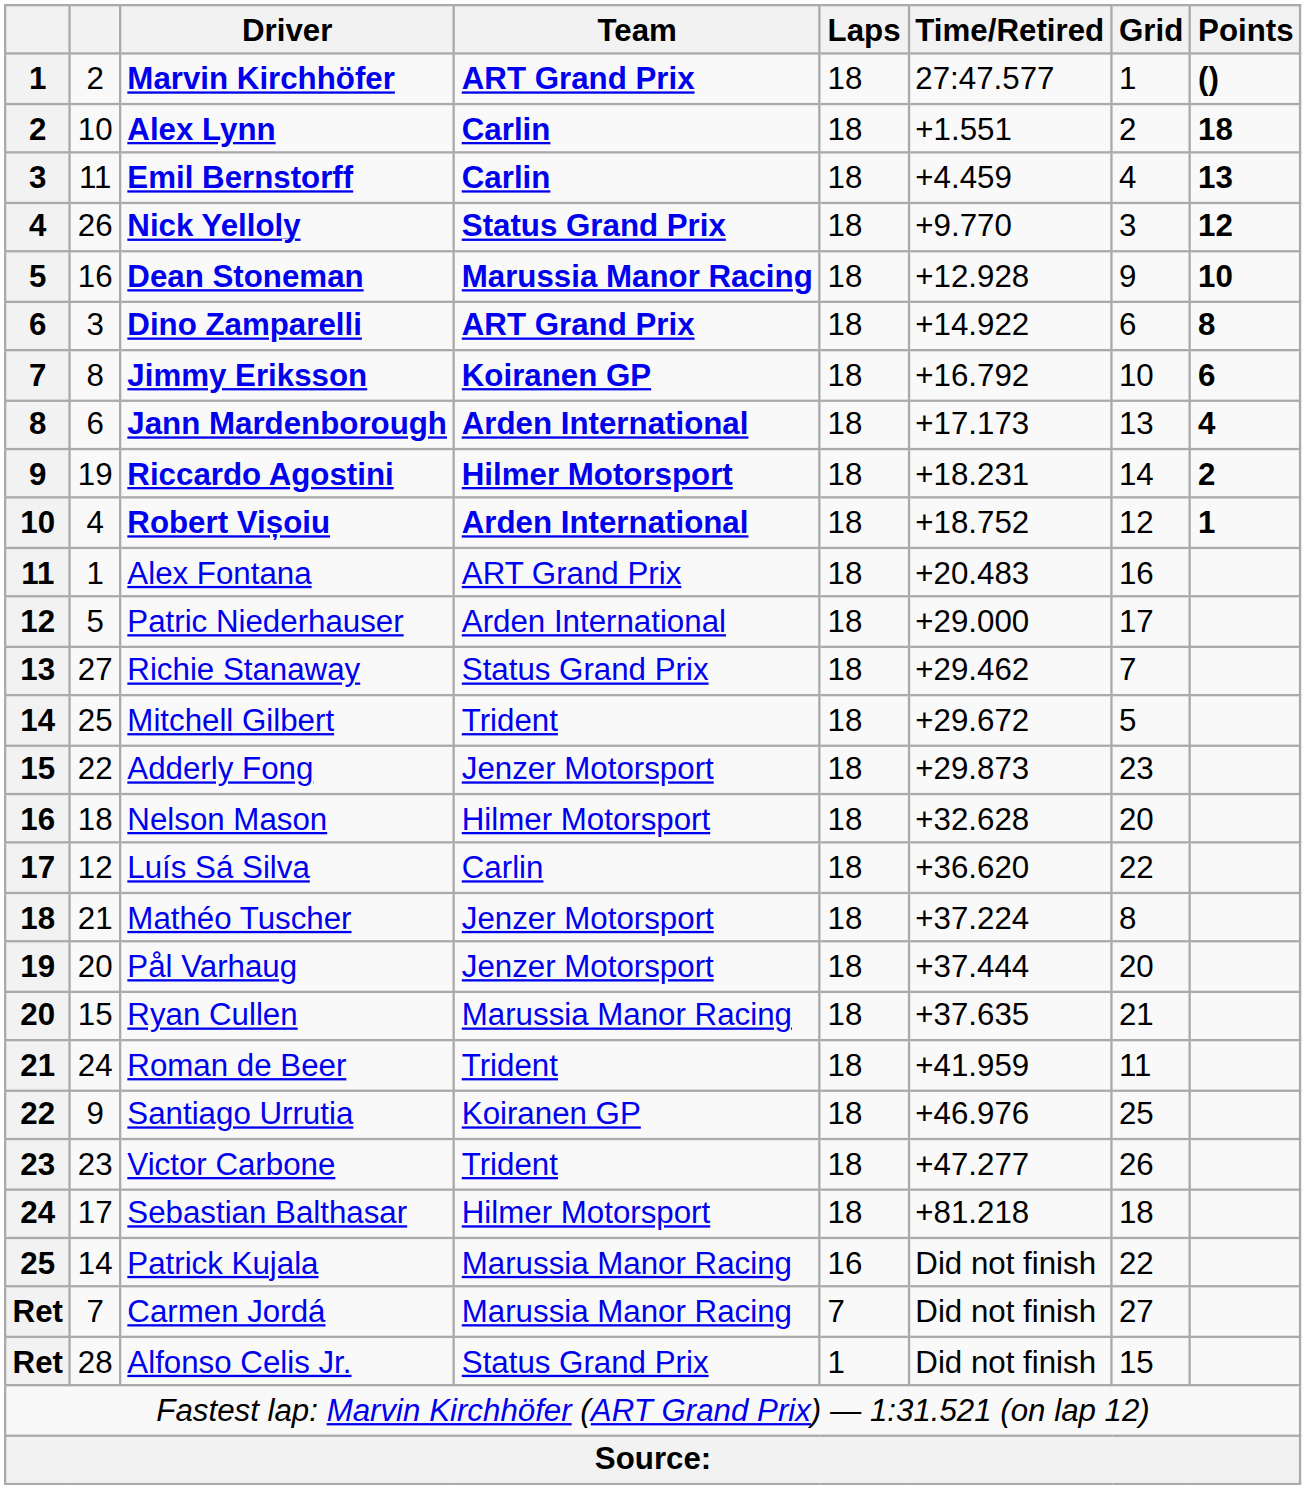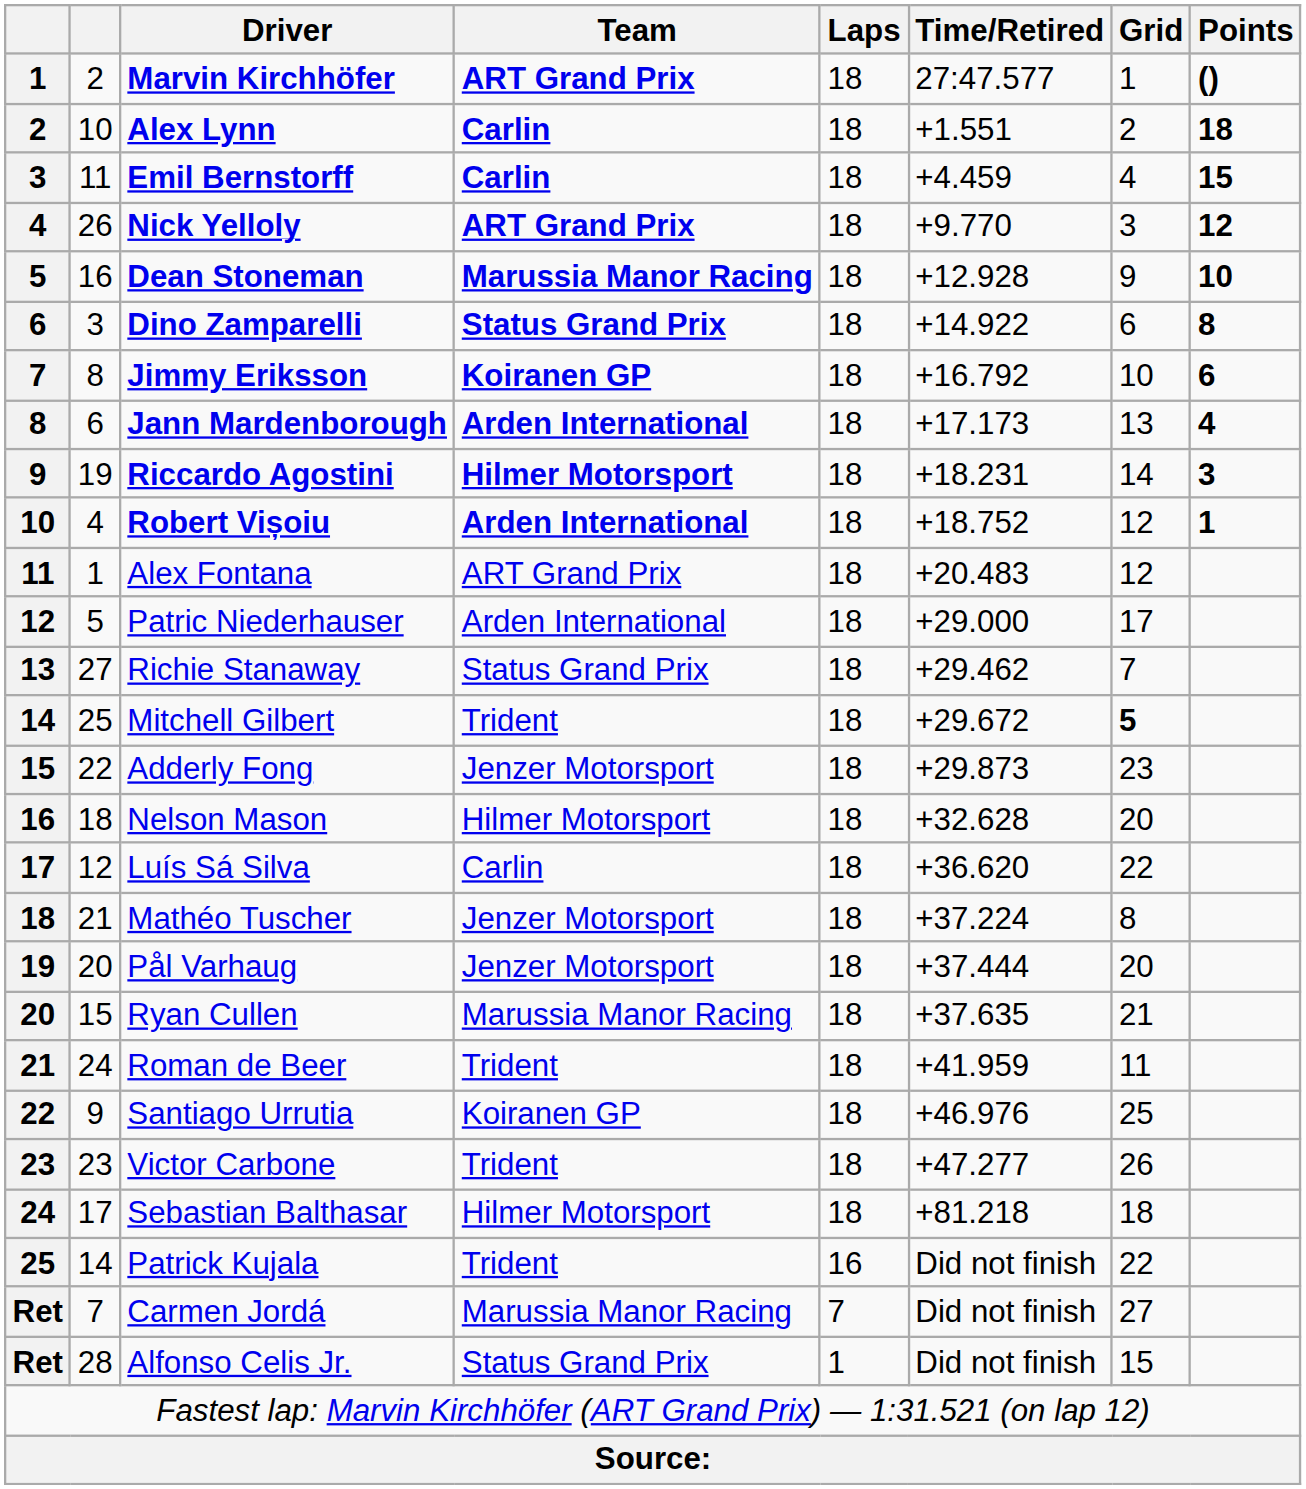 <table class="wikitable" style="font-size:85%">
 <tr>
 <th></th>
 <th></th>
 <th>Driver</th>
 <th>Team</th>
 <th>Laps</th>
 <th>Time/Retired</th>
 <th>Grid</th>
 <th>Points</th>
 </tr>
 <tr>
 <th>1</th>
 <td align=center>2</td>
 <td> <strong><a href='#'>Marvin Kirchhöfer</a></strong></td>
 <td><strong><a href='#'>ART Grand Prix</a></strong></td>
 <td>18</td>
 <td>27:47.577</td>
 <td>1</td>
 <td><strong>()</strong></td>
 </tr>
 <tr>
 <th>2</th>
 <td align=center>10</td>
 <td> <strong><a href='#'>Alex Lynn</a></strong></td>
 <td><strong><a href='#'>Carlin</a></strong></td>
 <td>18</td>
 <td>+1.551</td>
 <td>2</td>
 <td><strong>18</strong></td>
 </tr>
 <tr>
 <th>3</th>
 <td align=center>11</td>
 <td> <strong><a href='#'>Emil Bernstorff</a></strong></td>
 <td><strong><a href='#'>Carlin</a></strong></td>
 <td>18</td>
 <td>+4.459</td>
 <td>4</td>
-<td><strong>13</strong></td>
+<td><strong>15</strong></td>
 </tr>
 <tr>
 <th>4</th>
 <td align=center>26</td>
 <td> <strong><a href='#'>Nick Yelloly</a></strong></td>
-<td><strong><a href='#'>Status Grand Prix</a></strong></td>
+<td><strong><a href='#'>ART Grand Prix</a></strong></td>
 <td>18</td>
 <td>+9.770</td>
 <td>3</td>
 <td><strong>12</strong></td>
 </tr>
 <tr>
 <th>5</th>
 <td align=center>16</td>
 <td> <strong><a href='#'>Dean Stoneman</a></strong></td>
 <td><strong><a href='#'>Marussia Manor Racing</a></strong></td>
 <td>18</td>
 <td>+12.928</td>
 <td>9</td>
 <td><strong>10</strong></td>
 </tr>
 <tr>
 <th>6</th>
 <td align=center>3</td>
 <td> <strong><a href='#'>Dino Zamparelli</a></strong></td>
-<td><strong><a href='#'>ART Grand Prix</a></strong></td>
+<td><strong><a href='#'>Status Grand Prix</a></strong></td>
 <td>18</td>
 <td>+14.922</td>
 <td>6</td>
 <td><strong>8</strong></td>
 </tr>
 <tr>
 <th>7</th>
 <td align=center>8</td>
 <td> <strong><a href='#'>Jimmy Eriksson</a></strong></td>
 <td><strong><a href='#'>Koiranen GP</a></strong></td>
 <td>18</td>
 <td>+16.792</td>
 <td>10</td>
 <td><strong>6</strong></td>
 </tr>
 <tr>
 <th>8</th>
 <td align=center>6</td>
 <td> <strong><a href='#'>Jann Mardenborough</a></strong></td>
 <td><strong><a href='#'>Arden International</a></strong></td>
 <td>18</td>
 <td>+17.173</td>
 <td>13</td>
 <td><strong>4</strong></td>
 </tr>
 <tr>
 <th>9</th>
 <td align=center>19</td>
 <td> <strong><a href='#'>Riccardo Agostini</a></strong></td>
 <td><strong><a href='#'>Hilmer Motorsport</a></strong></td>
 <td>18</td>
 <td>+18.231</td>
 <td>14</td>
-<td><strong>2</strong></td>
+<td><strong>3</strong></td>
 </tr>
 <tr>
 <th>10</th>
 <td align=center>4</td>
 <td> <strong><a href='#'>Robert Vișoiu</a></strong></td>
 <td><strong><a href='#'>Arden International</a></strong></td>
 <td>18</td>
 <td>+18.752</td>
 <td>12</td>
 <td><strong>1</strong></td>
 </tr>
 <tr>
 <th>11</th>
 <td align=center>1</td>
 <td> <a href='#'>Alex Fontana</a></td>
 <td><a href='#'>ART Grand Prix</a></td>
 <td>18</td>
 <td>+20.483</td>
-<td>16</td>
+<td>12</td>
 <td></td>
 </tr>
 <tr>
 <th>12</th>
 <td align=center>5</td>
 <td> <a href='#'>Patric Niederhauser</a></td>
 <td><a href='#'>Arden International</a></td>
 <td>18</td>
 <td>+29.000</td>
 <td>17</td>
 <td></td>
 </tr>
 <tr>
 <th>13</th>
 <td align=center>27</td>
 <td> <a href='#'>Richie Stanaway</a></td>
 <td><a href='#'>Status Grand Prix</a></td>
 <td>18</td>
 <td>+29.462</td>
 <td>7</td>
 <td></td>
 </tr>
 <tr>
 <th>14</th>
 <td align=center>25</td>
 <td> <a href='#'>Mitchell Gilbert</a></td>
 <td><a href='#'>Trident</a></td>
 <td>18</td>
 <td>+29.672</td>
-<td>5</td>
+<td><strong>5</strong></td>
 <td></td>
 </tr>
 <tr>
 <th>15</th>
 <td align=center>22</td>
 <td> <a href='#'>Adderly Fong</a></td>
 <td><a href='#'>Jenzer Motorsport</a></td>
 <td>18</td>
 <td>+29.873</td>
 <td>23</td>
 <td></td>
 </tr>
 <tr>
 <th>16</th>
 <td align=center>18</td>
 <td> <a href='#'>Nelson Mason</a></td>
 <td><a href='#'>Hilmer Motorsport</a></td>
 <td>18</td>
 <td>+32.628</td>
 <td>20</td>
 <td></td>
 </tr>
 <tr>
 <th>17</th>
 <td align=center>12</td>
 <td> <a href='#'>Luís Sá Silva</a></td>
 <td><a href='#'>Carlin</a></td>
 <td>18</td>
 <td>+36.620</td>
 <td>22</td>
 <td></td>
 </tr>
 <tr>
 <th>18</th>
 <td align=center>21</td>
 <td> <a href='#'>Mathéo Tuscher</a></td>
 <td><a href='#'>Jenzer Motorsport</a></td>
 <td>18</td>
 <td>+37.224</td>
 <td>8</td>
 <td></td>
 </tr>
 <tr>
 <th>19</th>
 <td align=center>20</td>
 <td> <a href='#'>Pål Varhaug</a></td>
 <td><a href='#'>Jenzer Motorsport</a></td>
 <td>18</td>
 <td>+37.444</td>
 <td>20</td>
 <td></td>
 </tr>
 <tr>
 <th>20</th>
 <td align=center>15</td>
 <td> <a href='#'>Ryan Cullen</a></td>
 <td><a href='#'>Marussia Manor Racing</a></td>
 <td>18</td>
 <td>+37.635</td>
 <td>21</td>
 <td></td>
 </tr>
 <tr>
 <th>21</th>
 <td align=center>24</td>
 <td> <a href='#'>Roman de Beer</a></td>
 <td><a href='#'>Trident</a></td>
 <td>18</td>
 <td>+41.959</td>
 <td>11</td>
 <td></td>
 </tr>
 <tr>
 <th>22</th>
 <td align=center>9</td>
 <td> <a href='#'>Santiago Urrutia</a></td>
 <td><a href='#'>Koiranen GP</a></td>
 <td>18</td>
 <td>+46.976</td>
 <td>25</td>
 <td></td>
 </tr>
 <tr>
 <th>23</th>
 <td align=center>23</td>
 <td> <a href='#'>Victor Carbone</a></td>
 <td><a href='#'>Trident</a></td>
 <td>18</td>
 <td>+47.277</td>
 <td>26</td>
 <td></td>
 </tr>
 <tr>
 <th>24</th>
 <td align=center>17</td>
 <td> <a href='#'>Sebastian Balthasar</a></td>
 <td><a href='#'>Hilmer Motorsport</a></td>
 <td>18</td>
 <td>+81.218</td>
 <td>18</td>
 <td></td>
 </tr>
 <tr>
 <th>25</th>
 <td align=center>14</td>
 <td> <a href='#'>Patrick Kujala</a></td>
-<td><a href='#'>Marussia Manor Racing</a></td>
+<td><a href='#'>Trident</a></td>
 <td>16</td>
 <td>Did not finish</td>
 <td>22</td>
 <td></td>
 </tr>
 <tr>
 <th>Ret</th>
 <td align=center>7</td>
 <td> <a href='#'>Carmen Jordá</a></td>
 <td><a href='#'>Marussia Manor Racing</a></td>
 <td>7</td>
 <td>Did not finish</td>
 <td>27</td>
 <td></td>
 </tr>
 <tr>
 <th>Ret</th>
 <td align=center>28</td>
 <td> <a href='#'>Alfonso Celis Jr.</a></td>
 <td><a href='#'>Status Grand Prix</a></td>
 <td>1</td>
 <td>Did not finish</td>
 <td>15</td>
 <td></td>
 </tr>
 <tr>
 <td colspan="8" align="center"><em>Fastest lap: <a href='#'>Marvin Kirchhöfer</a> (<a href='#'>ART Grand Prix</a>) — 1:31.521 (on lap 12)</em></td>
 </tr>
 <tr>
 <th colspan="8">Source:</th>
 </tr>
 </table>
